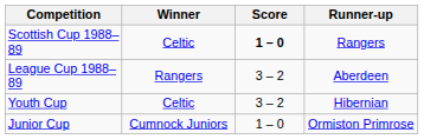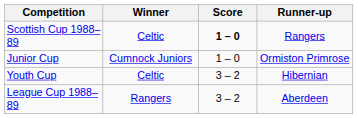 <table class="wikitable" style="text-align: center;">
 <tr>
 <th width=140>Competition</th>
 <th width=135>Winner</th>
 <th width=80>Score</th>
 <th width=135>Runner-up</th>
 </tr>
 <tr>
 <td align=left><a href='#'>Scottish Cup 1988–89</a></td>
 <td><a href='#'>Celtic</a></td>
 <td><strong>1 – 0</strong></td>
 <td><a href='#'>Rangers</a></td>
 </tr>
 <tr>
-<td align=left><a href='#'>League Cup 1988–89</a></td>
-<td><a href='#'>Rangers</a></td>
-<td>3 – 2</td>
-<td><a href='#'>Aberdeen</a></td>
+<td align=left><a href='#'>Junior Cup</a></td>
+<td><a href='#'>Cumnock Juniors</a></td>
+<td>1 – 0</td>
+<td><a href='#'>Ormiston Primrose</a></td>
 </tr>
 <tr>
 <td align=left><a href='#'>Youth Cup</a></td>
 <td><a href='#'>Celtic</a></td>
 <td>3 – 2</td>
 <td><a href='#'>Hibernian</a></td>
 </tr>
 <tr>
-<td align=left><a href='#'>Junior Cup</a></td>
-<td><a href='#'>Cumnock Juniors</a></td>
-<td>1 – 0</td>
-<td><a href='#'>Ormiston Primrose</a></td>
+<td align=left><a href='#'>League Cup 1988–89</a></td>
+<td><a href='#'>Rangers</a></td>
+<td>3 – 2</td>
+<td><a href='#'>Aberdeen</a></td>
 </tr>
 </table>
